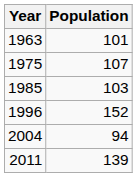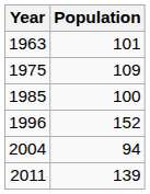 <table class="wikitable" style="line-height:1.1em;">
 <tr>
 <th>Year</th>
 <th>Population</th>
 </tr>
 <tr align="right">
 <td>1963</td>
 <td>101</td>
 </tr>
 <tr align="right">
 <td>1975</td>
-<td>107</td>
+<td>109</td>
 </tr>
 <tr align="right">
 <td>1985</td>
-<td>103</td>
+<td>100</td>
 </tr>
 <tr align="right">
 <td>1996</td>
 <td>152</td>
 </tr>
 <tr align="right">
 <td>2004</td>
 <td>94</td>
 </tr>
 <tr align="right">
 <td>2011</td>
 <td>139</td>
 </tr>
 </table>
